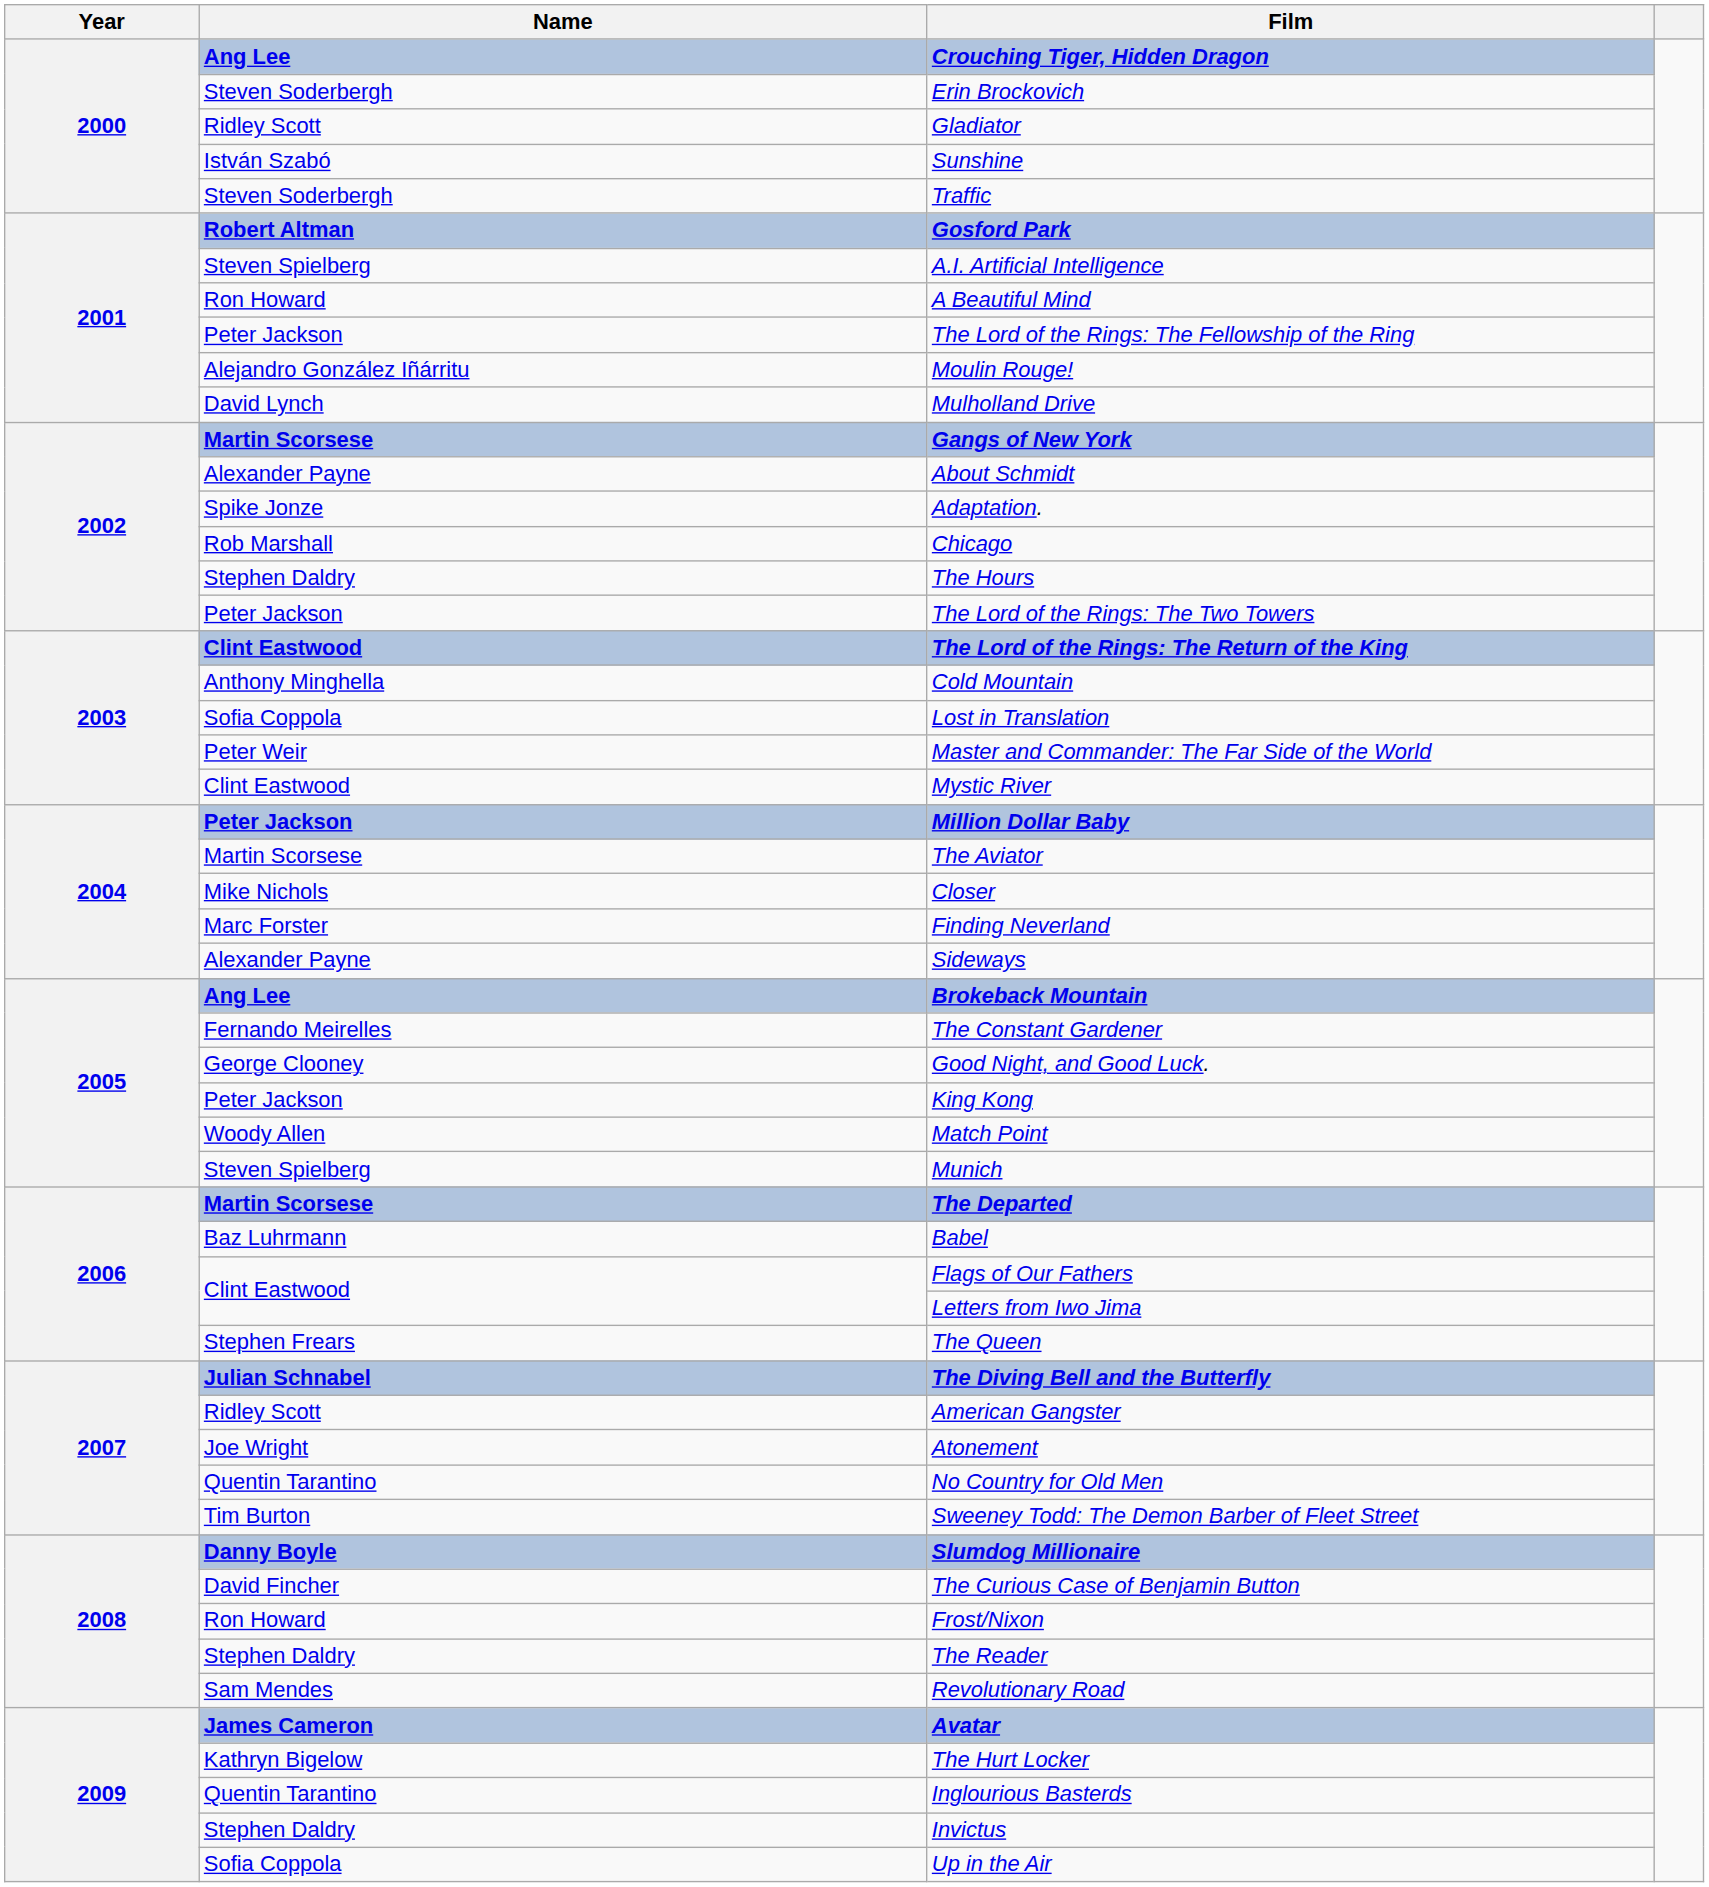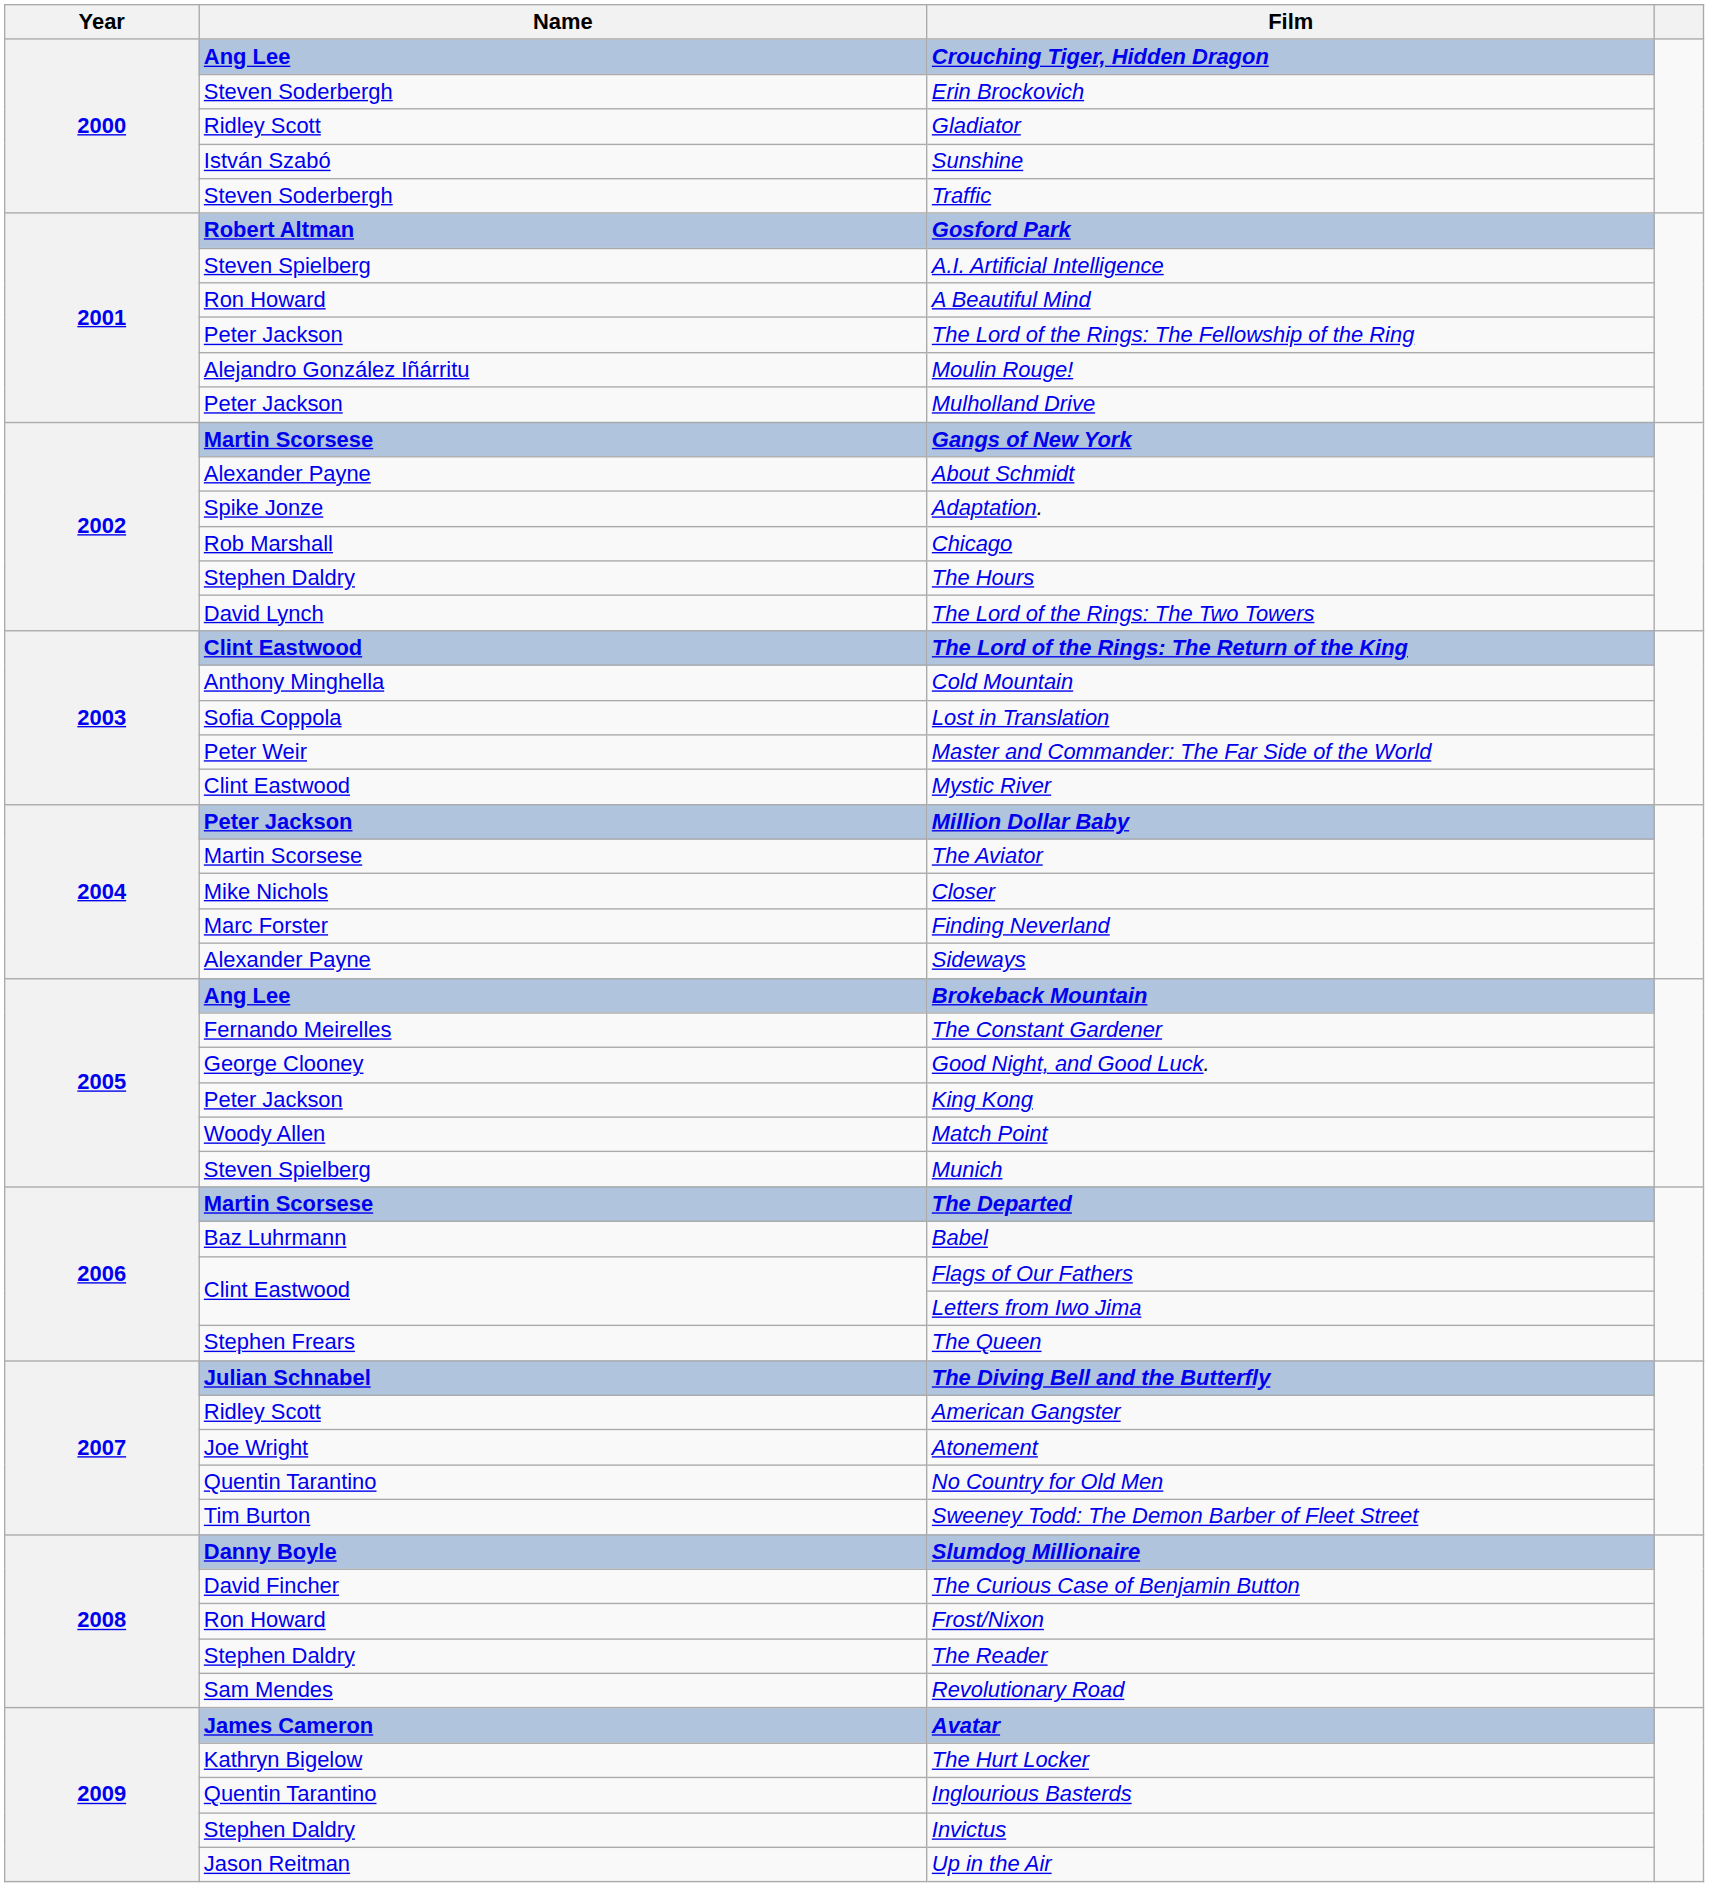 <table class="wikitable sortable">
 <tr>
 <th scope="col" style="width:8%;">Year</th>
 <th scope="col" style="width:30%;">Name</th>
 <th scope="col" style="width:30%;">Film</th>
 <th scope="col" style="width:2%;" class="unsortable"></th>
 </tr>
 <tr>
 <th rowspan="5" style="text-align:center;"><a href='#'>2000</a></th>
 <td style="background:#B0C4DE;"><strong><a href='#'>Ang Lee</a></strong></td>
 <td style="background:#B0C4DE;"><strong><em><a href='#'>Crouching Tiger, Hidden Dragon</a></em></strong></td>
 <td rowspan=5></td>
 </tr>
 <tr>
 <td><a href='#'>Steven Soderbergh</a></td>
 <td><em><a href='#'>Erin Brockovich</a></em></td>
 </tr>
 <tr>
 <td><a href='#'>Ridley Scott</a></td>
 <td><em><a href='#'>Gladiator</a></em></td>
 </tr>
 <tr>
 <td><a href='#'>István Szabó</a></td>
 <td><em><a href='#'>Sunshine</a></em></td>
 </tr>
 <tr>
 <td><a href='#'>Steven Soderbergh</a></td>
 <td><em><a href='#'>Traffic</a></em></td>
 </tr>
 <tr>
 <th rowspan="6" style="text-align:center;"><a href='#'>2001</a></th>
 <td style="background:#B0C4DE;"><strong><a href='#'>Robert Altman</a></strong></td>
 <td style="background:#B0C4DE;"><strong><em><a href='#'>Gosford Park</a></em></strong></td>
 <td rowspan=6></td>
 </tr>
 <tr>
 <td><a href='#'>Steven Spielberg</a></td>
 <td><em><a href='#'>A.I. Artificial Intelligence</a></em></td>
 </tr>
 <tr>
 <td><a href='#'>Ron Howard</a></td>
 <td><em><a href='#'>A Beautiful Mind</a></em></td>
 </tr>
 <tr>
 <td><a href='#'>Peter Jackson</a></td>
 <td><em><a href='#'>The Lord of the Rings: The Fellowship of the Ring</a></em></td>
 </tr>
 <tr>
 <td><a href='#'>Alejandro González Iñárritu</a></td>
 <td><em><a href='#'>Moulin Rouge!</a></em></td>
 </tr>
 <tr>
-<td><a href='#'>David Lynch</a></td>
+<td><a href='#'>Peter Jackson</a></td>
 <td><em><a href='#'>Mulholland Drive</a></em></td>
 </tr>
 <tr>
 <th rowspan="6" style="text-align:center;"><a href='#'>2002</a></th>
 <td style="background:#B0C4DE;"><strong><a href='#'>Martin Scorsese</a></strong></td>
 <td style="background:#B0C4DE;"><strong><em><a href='#'>Gangs of New York</a></em></strong></td>
 <td rowspan=6></td>
 </tr>
 <tr>
 <td><a href='#'>Alexander Payne</a></td>
 <td><em><a href='#'>About Schmidt</a></em></td>
 </tr>
 <tr>
 <td><a href='#'>Spike Jonze</a></td>
 <td><em><a href='#'>Adaptation</a>.</em></td>
 </tr>
 <tr>
 <td><a href='#'>Rob Marshall</a></td>
 <td><em><a href='#'>Chicago</a></em></td>
 </tr>
 <tr>
 <td><a href='#'>Stephen Daldry</a></td>
 <td><em><a href='#'>The Hours</a></em></td>
 </tr>
 <tr>
-<td><a href='#'>Peter Jackson</a></td>
+<td><a href='#'>David Lynch</a></td>
 <td><em><a href='#'>The Lord of the Rings: The Two Towers</a></em></td>
 </tr>
 <tr>
 <th rowspan="5" style="text-align:center;"><a href='#'>2003</a></th>
 <td style="background:#B0C4DE;"><strong><a href='#'>Clint Eastwood</a></strong></td>
 <td style="background:#B0C4DE;"><strong><em><a href='#'>The Lord of the Rings: The Return of the King</a></em></strong></td>
 <td rowspan=5></td>
 </tr>
 <tr>
 <td><a href='#'>Anthony Minghella</a></td>
 <td><em><a href='#'>Cold Mountain</a></em></td>
 </tr>
 <tr>
 <td><a href='#'>Sofia Coppola</a></td>
 <td><em><a href='#'>Lost in Translation</a></em></td>
 </tr>
 <tr>
 <td><a href='#'>Peter Weir</a></td>
 <td><em><a href='#'>Master and Commander: The Far Side of the World</a></em></td>
 </tr>
 <tr>
 <td><a href='#'>Clint Eastwood</a></td>
 <td><em><a href='#'>Mystic River</a></em></td>
 </tr>
 <tr>
 <th rowspan="5" style="text-align:center;"><a href='#'>2004</a></th>
 <td style="background:#B0C4DE;"><strong><a href='#'>Peter Jackson</a></strong></td>
 <td style="background:#B0C4DE;"><strong><em><a href='#'>Million Dollar Baby</a></em></strong></td>
 <td rowspan=5></td>
 </tr>
 <tr>
 <td><a href='#'>Martin Scorsese</a></td>
 <td><em><a href='#'>The Aviator</a></em></td>
 </tr>
 <tr>
 <td><a href='#'>Mike Nichols</a></td>
 <td><em><a href='#'>Closer</a></em></td>
 </tr>
 <tr>
 <td><a href='#'>Marc Forster</a></td>
 <td><em><a href='#'>Finding Neverland</a></em></td>
 </tr>
 <tr>
 <td><a href='#'>Alexander Payne</a></td>
 <td><em><a href='#'>Sideways</a></em></td>
 </tr>
 <tr>
 <th rowspan="6" style="text-align:center;"><a href='#'>2005</a></th>
 <td style="background:#B0C4DE;"><strong><a href='#'>Ang Lee</a></strong></td>
 <td style="background:#B0C4DE;"><strong><em><a href='#'>Brokeback Mountain</a></em></strong></td>
 <td rowspan=6></td>
 </tr>
 <tr>
 <td><a href='#'>Fernando Meirelles</a></td>
 <td><em><a href='#'>The Constant Gardener</a></em></td>
 </tr>
 <tr>
 <td><a href='#'>George Clooney</a></td>
 <td><em><a href='#'>Good Night, and Good Luck</a>.</em></td>
 </tr>
 <tr>
 <td><a href='#'>Peter Jackson</a></td>
 <td><em><a href='#'>King Kong</a></em></td>
 </tr>
 <tr>
 <td><a href='#'>Woody Allen</a></td>
 <td><em><a href='#'>Match Point</a></em></td>
 </tr>
 <tr>
 <td><a href='#'>Steven Spielberg</a></td>
 <td><em><a href='#'>Munich</a></em></td>
 </tr>
 <tr>
 <th rowspan="5" style="text-align:center;"><a href='#'>2006</a></th>
 <td style="background:#B0C4DE;"><strong><a href='#'>Martin Scorsese</a></strong></td>
 <td style="background:#B0C4DE;"><strong><em><a href='#'>The Departed</a></em></strong></td>
 <td rowspan=5></td>
 </tr>
 <tr>
 <td><a href='#'>Baz Luhrmann</a></td>
 <td><em><a href='#'>Babel</a></em></td>
 </tr>
 <tr>
 <td rowspan="2"><a href='#'>Clint Eastwood</a></td>
 <td><em><a href='#'>Flags of Our Fathers</a></em></td>
 </tr>
 <tr>
 <td><em><a href='#'>Letters from Iwo Jima</a></em></td>
 </tr>
 <tr>
 <td><a href='#'>Stephen Frears</a></td>
 <td><em><a href='#'>The Queen</a></em></td>
 </tr>
 <tr>
 <th rowspan="5" style="text-align:center;"><a href='#'>2007</a></th>
 <td style="background:#B0C4DE;"><strong><a href='#'>Julian Schnabel</a></strong></td>
 <td style="background:#B0C4DE;"><strong><em><a href='#'>The Diving Bell and the Butterfly</a></em></strong></td>
 <td rowspan=5></td>
 </tr>
 <tr>
 <td><a href='#'>Ridley Scott</a></td>
 <td><em><a href='#'>American Gangster</a></em></td>
 </tr>
 <tr>
 <td><a href='#'>Joe Wright</a></td>
 <td><em><a href='#'>Atonement</a></em></td>
 </tr>
 <tr>
 <td><a href='#'>Quentin Tarantino</a></td>
 <td><em><a href='#'>No Country for Old Men</a></em></td>
 </tr>
 <tr>
 <td><a href='#'>Tim Burton</a></td>
 <td><em><a href='#'>Sweeney Todd: The Demon Barber of Fleet Street</a></em></td>
 </tr>
 <tr>
 <th rowspan="5" style="text-align:center;"><a href='#'>2008</a></th>
 <td style="background:#B0C4DE;"><strong><a href='#'>Danny Boyle</a></strong></td>
 <td style="background:#B0C4DE;"><strong><em><a href='#'>Slumdog Millionaire</a></em></strong></td>
 <td rowspan=5></td>
 </tr>
 <tr>
 <td><a href='#'>David Fincher</a></td>
 <td><em><a href='#'>The Curious Case of Benjamin Button</a></em></td>
 </tr>
 <tr>
 <td><a href='#'>Ron Howard</a></td>
 <td><em><a href='#'>Frost/Nixon</a></em></td>
 </tr>
 <tr>
 <td><a href='#'>Stephen Daldry</a></td>
 <td><em><a href='#'>The Reader</a></em></td>
 </tr>
 <tr>
 <td><a href='#'>Sam Mendes</a></td>
 <td><em><a href='#'>Revolutionary Road</a></em></td>
 </tr>
 <tr>
 <th rowspan="5" style="text-align:center;"><a href='#'>2009</a></th>
 <td style="background:#B0C4DE;"><strong><a href='#'>James Cameron</a></strong></td>
 <td style="background:#B0C4DE;"><strong><em><a href='#'>Avatar</a></em></strong></td>
 <td rowspan=5></td>
 </tr>
 <tr>
 <td><a href='#'>Kathryn Bigelow</a></td>
 <td><em><a href='#'>The Hurt Locker</a></em></td>
 </tr>
 <tr>
 <td><a href='#'>Quentin Tarantino</a></td>
 <td><em><a href='#'>Inglourious Basterds</a></em></td>
 </tr>
 <tr>
 <td><a href='#'>Stephen Daldry</a></td>
 <td><em><a href='#'>Invictus</a></em></td>
 </tr>
 <tr>
-<td><a href='#'>Sofia Coppola</a></td>
+<td><a href='#'>Jason Reitman</a></td>
 <td><em><a href='#'>Up in the Air</a></em></td>
 </tr>
 </table>
